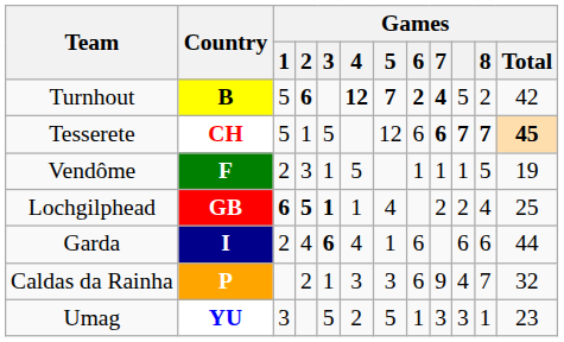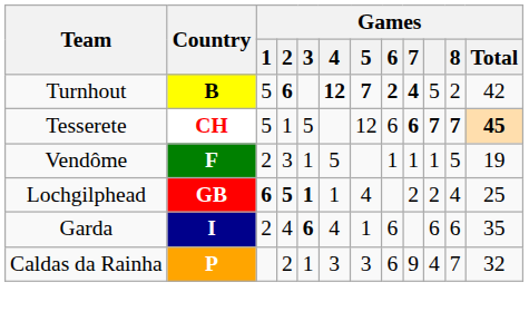 <table class="wikitable plainrowheaders" style="text-align:center;">
 <tr>
 <th rowspan=2>Team</th>
 <th rowspan=2>Country</th>
 <th colspan=10>Games</th>
 </tr>
 <tr>
 <th>1</th>
 <th>2</th>
 <th>3</th>
 <th>4</th>
 <th>5</th>
 <th>6</th>
 <th>7</th>
 <th></th>
 <th>8</th>
 <th>Total</th>
 </tr>
 <tr>
 <td>Turnhout</td>
 <td style="background:yellow"><strong>B</strong></td>
 <td>5</td>
 <td><strong>6</strong></td>
 <td></td>
 <td><strong>12</strong></td>
 <td><strong>7</strong></td>
 <td><strong>2</strong></td>
 <td><strong>4</strong></td>
 <td>5</td>
 <td>2</td>
 <td>42</td>
 </tr>
 <tr>
 <td>Tesserete</td>
 <td style="background:white; color: red"><strong>CH</strong></td>
 <td>5</td>
 <td>1</td>
 <td>5</td>
 <td></td>
 <td>12</td>
 <td>6</td>
 <td><strong>6</strong></td>
 <td><strong>7</strong></td>
 <td><strong>7</strong></td>
 <td style="font-weight:bold; background:NavajoWhite;">45</td>
 </tr>
 <tr>
 <td>Vendôme</td>
 <td style="background:green; color: white"><strong>F</strong></td>
 <td>2</td>
 <td>3</td>
 <td>1</td>
 <td>5</td>
 <td></td>
 <td>1</td>
 <td>1</td>
 <td>1</td>
 <td>5</td>
 <td>19</td>
 </tr>
 <tr>
 <td>Lochgilphead</td>
 <td style="background:red; color: white"><strong>GB</strong></td>
 <td><strong>6</strong></td>
 <td><strong>5</strong></td>
 <td><strong>1</strong></td>
 <td>1</td>
 <td>4</td>
 <td></td>
 <td>2</td>
 <td>2</td>
 <td>4</td>
 <td>25</td>
 </tr>
 <tr>
 <td>Garda</td>
 <td style="background:darkblue; color: white"><strong>I</strong></td>
 <td>2</td>
 <td>4</td>
 <td><strong>6</strong></td>
 <td>4</td>
 <td>1</td>
 <td>6</td>
 <td></td>
 <td>6</td>
 <td>6</td>
-<td>44</td>
+<td>35</td>
 </tr>
 <tr>
 <td>Caldas da Rainha</td>
 <td style="background:orange; color: white"><strong>P</strong></td>
 <td></td>
 <td>2</td>
 <td>1</td>
 <td>3</td>
 <td>3</td>
 <td>6</td>
 <td>9</td>
 <td>4</td>
 <td>7</td>
 <td>32</td>
 </tr>
-<tr>
-<td>Umag</td>
-<td style="background:white; color:blue"><strong>YU</strong></td>
-<td>3</td>
-<td></td>
-<td>5</td>
-<td>2</td>
-<td>5</td>
-<td>1</td>
-<td>3</td>
-<td>3</td>
-<td>1</td>
-<td>23</td>
-</tr>
 </table>
